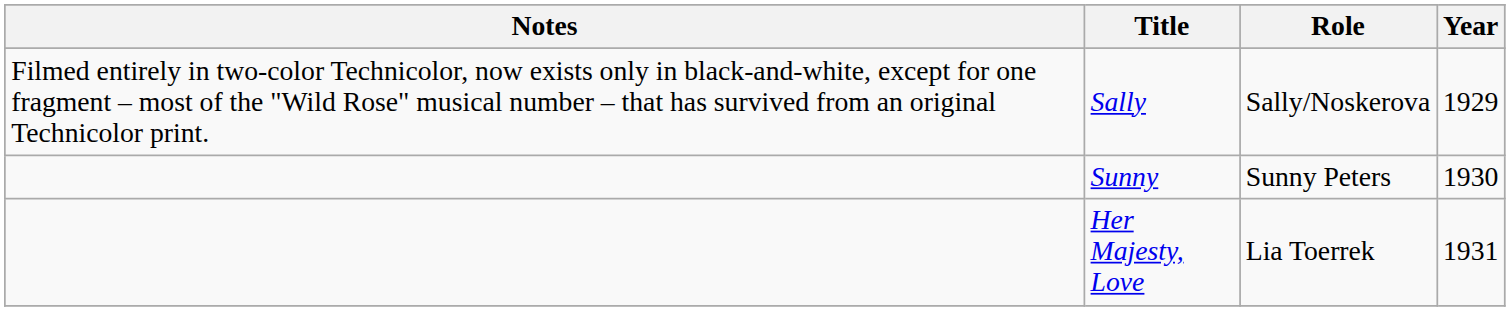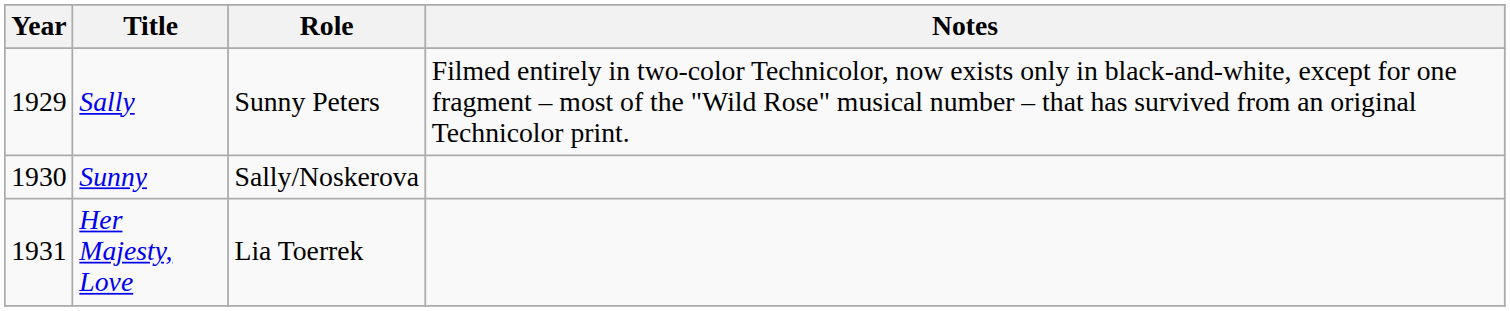 <table class="wikitable sortable">
 <tr>
-<th class="unsortable">Notes</th>
+<th>Year</th>
 <th>Title</th>
 <th>Role</th>
-<th>Year</th>
+<th class="unsortable">Notes</th>
 </tr>
 <tr>
+<td>1929</td>
+<td><em><a href='#'>Sally</a></em></td>
+<td>Sunny Peters</td>
 <td>Filmed entirely in two-color Technicolor, now exists only in black-and-white, except for one fragment – most of the "Wild Rose" musical number – that has survived from an original Technicolor print.</td>
-<td><em><a href='#'>Sally</a></em></td>
-<td>Sally/Noskerova</td>
-<td>1929</td>
 </tr>
 <tr>
+<td>1930</td>
+<td><em><a href='#'>Sunny</a></em></td>
+<td>Sally/Noskerova</td>
 <td></td>
-<td><em><a href='#'>Sunny</a></em></td>
-<td>Sunny Peters</td>
-<td>1930</td>
 </tr>
 <tr>
-<td></td>
+<td>1931</td>
 <td><em><a href='#'>Her Majesty, Love</a></em></td>
 <td>Lia Toerrek</td>
-<td>1931</td>
+<td></td>
 </tr>
 </table>
